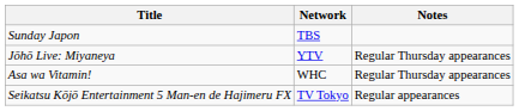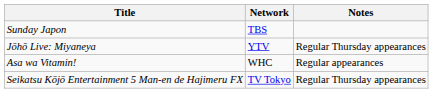 <table class="wikitable">
 <tr>
 <th>Title</th>
 <th>Network</th>
 <th>Notes</th>
 </tr>
 <tr>
 <td><em>Sunday Japon</em></td>
 <td><a href='#'>TBS</a></td>
 <td></td>
 </tr>
 <tr>
 <td><em>Jōhō Live: Miyaneya</em></td>
 <td><a href='#'>YTV</a></td>
 <td>Regular Thursday appearances</td>
 </tr>
 <tr>
 <td><em>Asa wa Vitamin!</em></td>
 <td>WHC</td>
-<td>Regular Thursday appearances</td>
+<td>Regular appearances</td>
 </tr>
 <tr>
 <td><em>Seikatsu Kōjō Entertainment 5 Man-en de Hajimeru FX</em></td>
 <td><a href='#'>TV Tokyo</a></td>
-<td>Regular appearances</td>
+<td>Regular Thursday appearances</td>
 </tr>
 </table>
